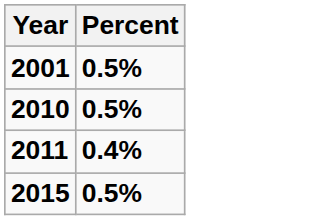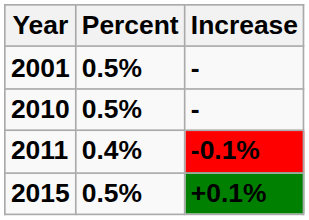 <table class="wikitable">
 <tr>
 <th><strong>Year</strong></th>
 <th><strong>Percent</strong></th>
+<th><strong>Increase</strong></th>
 </tr>
 <tr>
 <td><strong>2001</strong></td>
 <td><strong>0.5%</strong></td>
+<td style="background:"><strong>-</strong></td>
 </tr>
 <tr>
 <td><strong>2010</strong></td>
 <td><strong>0.5%</strong></td>
+<td style="background:"><strong>-</strong></td>
 </tr>
 <tr>
 <td><strong>2011</strong></td>
 <td><strong>0.4%</strong></td>
+<td style="background: red"><strong>-0.1%</strong></td>
 </tr>
 <tr>
 <td><strong>2015</strong></td>
 <td><strong>0.5%</strong></td>
+<td style="background: green"><strong>+0.1%</strong></td>
 </tr>
 </table>
